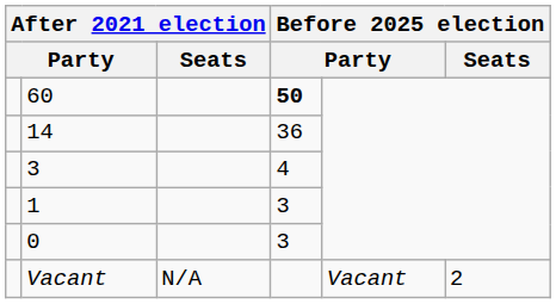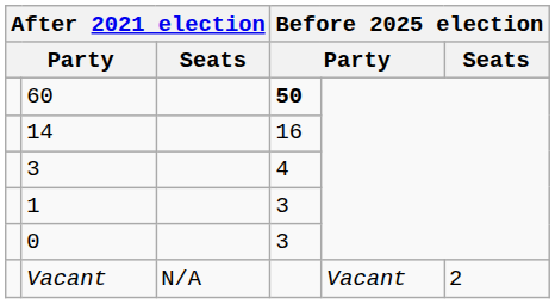 <table class="wikitable">
 <tr>
 <th colspan="3">After <a href='#'>2021 election</a></th>
 <th colspan="3">Before 2025 election</th>
 </tr>
 <tr>
 <th colspan="2">Party</th>
 <th>Seats</th>
 <th colspan="2">Party</th>
 <th>Seats</th>
 </tr>
 <tr>
 <td></td>
 <td>60</td>
 <td></td>
 <td><strong>50</strong></td>
 </tr>
 <tr>
 <td></td>
 <td>14</td>
 <td></td>
-<td>36</td>
+<td>16</td>
 </tr>
 <tr>
 <td></td>
 <td>3</td>
 <td></td>
 <td>4</td>
 </tr>
 <tr>
 <td></td>
 <td>1</td>
 <td></td>
 <td>3</td>
 </tr>
 <tr>
 <td></td>
 <td>0</td>
 <td></td>
 <td>3</td>
 </tr>
 <tr>
 <td></td>
 <td><em>Vacant</em></td>
 <td>N/A</td>
 <td></td>
 <td><em>Vacant</em></td>
 <td>2</td>
 </tr>
 </table>
